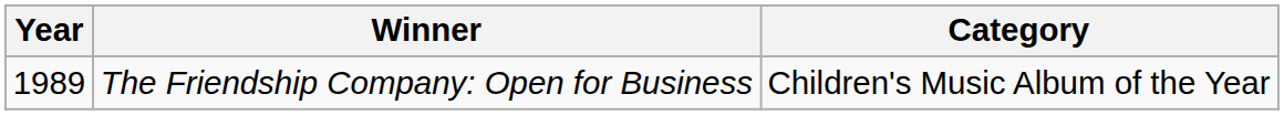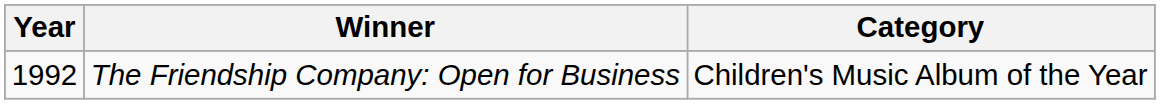 <table class="wikitable">
 <tr>
 <th>Year</th>
 <th>Winner</th>
 <th>Category</th>
 </tr>
 <tr>
-<td>1989</td>
+<td>1992</td>
 <td><em>The Friendship Company: Open for Business</em></td>
 <td>Children's Music Album of the Year</td>
 </tr>
 </table>
